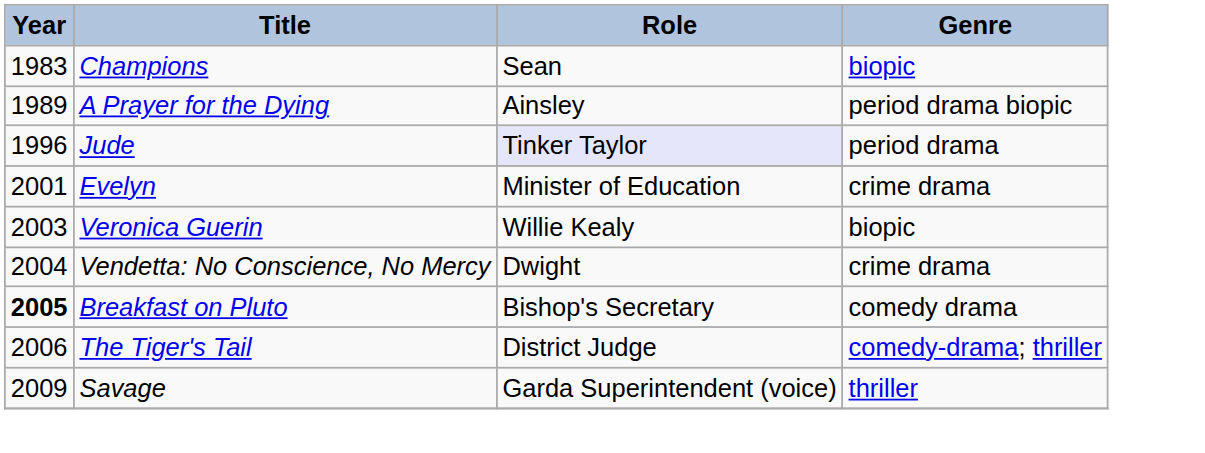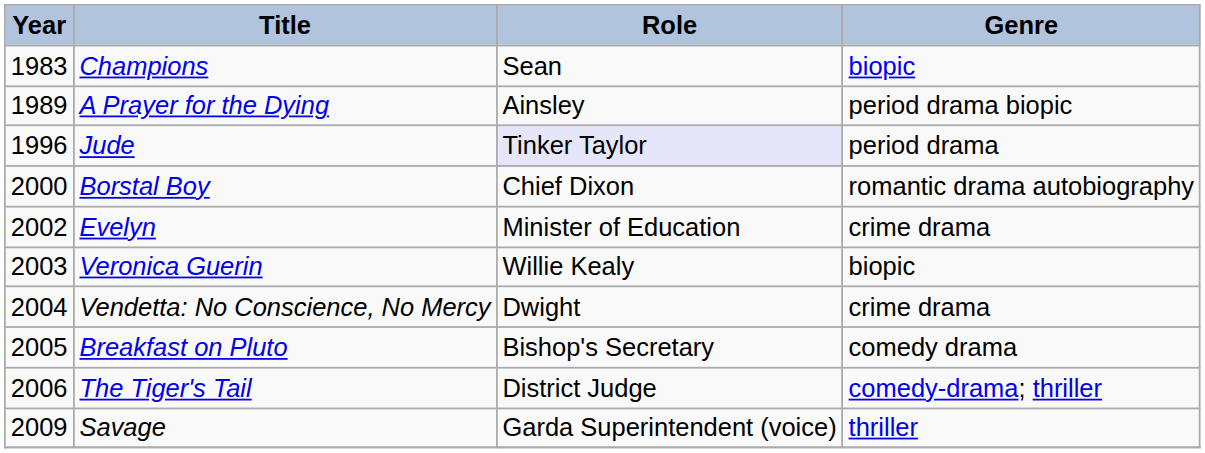 <table class="wikitable" style="font-size:90%;">
 <tr>
 <th style="background:#B0C4DE;">Year</th>
 <th style="background:#B0C4DE;">Title</th>
 <th style="background:#B0C4DE;">Role</th>
 <th style="background:#B0C4DE;">Genre</th>
 </tr>
 <tr>
 <td>1983</td>
 <td><em><a href='#'>Champions</a></em></td>
 <td>Sean</td>
 <td><a href='#'>biopic</a></td>
 </tr>
 <tr>
 <td>1989</td>
 <td><em><a href='#'>A Prayer for the Dying</a></em></td>
 <td>Ainsley</td>
 <td>period drama biopic</td>
 </tr>
 <tr>
 <td>1996</td>
 <td><em><a href='#'>Jude</a></em></td>
 <td style="background: lavender;">Tinker Taylor</td>
 <td>period drama</td>
 </tr>
 <tr>
-<td>2001</td>
+<td>2000</td>
+<td><em><a href='#'>Borstal Boy</a></em></td>
+<td>Chief Dixon</td>
+<td>romantic drama autobiography</td>
+</tr>
+<tr>
+<td>2002</td>
 <td><em><a href='#'>Evelyn</a></em></td>
 <td>Minister of Education</td>
 <td>crime drama</td>
 </tr>
 <tr>
 <td>2003</td>
 <td><em><a href='#'>Veronica Guerin</a></em></td>
 <td>Willie Kealy</td>
 <td>biopic</td>
 </tr>
 <tr>
 <td>2004</td>
 <td><em>Vendetta: No Conscience, No Mercy</em></td>
 <td>Dwight</td>
 <td>crime drama</td>
 </tr>
 <tr>
-<td><strong>2005</strong></td>
+<td>2005</td>
 <td><em><a href='#'>Breakfast on Pluto</a></em></td>
 <td>Bishop's Secretary</td>
 <td>comedy drama</td>
 </tr>
 <tr>
 <td>2006</td>
 <td><em><a href='#'>The Tiger's Tail</a></em></td>
 <td>District Judge</td>
 <td><a href='#'>comedy-drama</a>; <a href='#'>thriller</a></td>
 </tr>
 <tr>
 <td>2009</td>
 <td><em>Savage</em></td>
 <td>Garda Superintendent (voice)</td>
 <td><a href='#'>thriller</a></td>
 </tr>
 <tr>
 </tr>
 </table>
